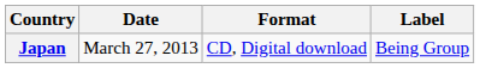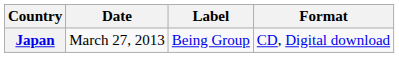 <table class="wikitable plainrowheaders">
 <tr>
 <th scope="col">Country</th>
 <th>Date</th>
+<th>Label</th>
 <th>Format</th>
-<th>Label</th>
 </tr>
 <tr>
 <th scope="row" rowspan="1"><a href='#'>Japan</a></th>
 <td>March 27, 2013</td>
+<td><a href='#'>Being Group</a></td>
 <td><a href='#'>CD</a>, <a href='#'>Digital download</a></td>
-<td><a href='#'>Being Group</a></td>
 </tr>
 </table>
